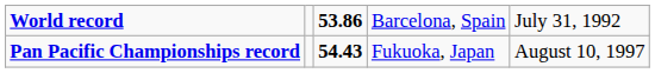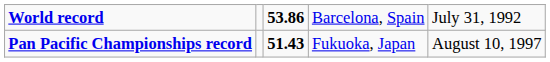 <table class="wikitable">
 <tr>
 <td><strong><a href='#'>World record</a></strong></td>
 <td></td>
 <td><strong>53.86</strong></td>
 <td><a href='#'>Barcelona</a>, <a href='#'>Spain</a></td>
 <td>July 31, 1992</td>
 </tr>
 <tr>
 <td><strong><a href='#'>Pan Pacific Championships record</a></strong></td>
 <td></td>
-<td><strong>54.43</strong></td>
+<td><strong>51.43</strong></td>
 <td><a href='#'>Fukuoka</a>, <a href='#'>Japan</a></td>
 <td>August 10, 1997</td>
 </tr>
 </table>
